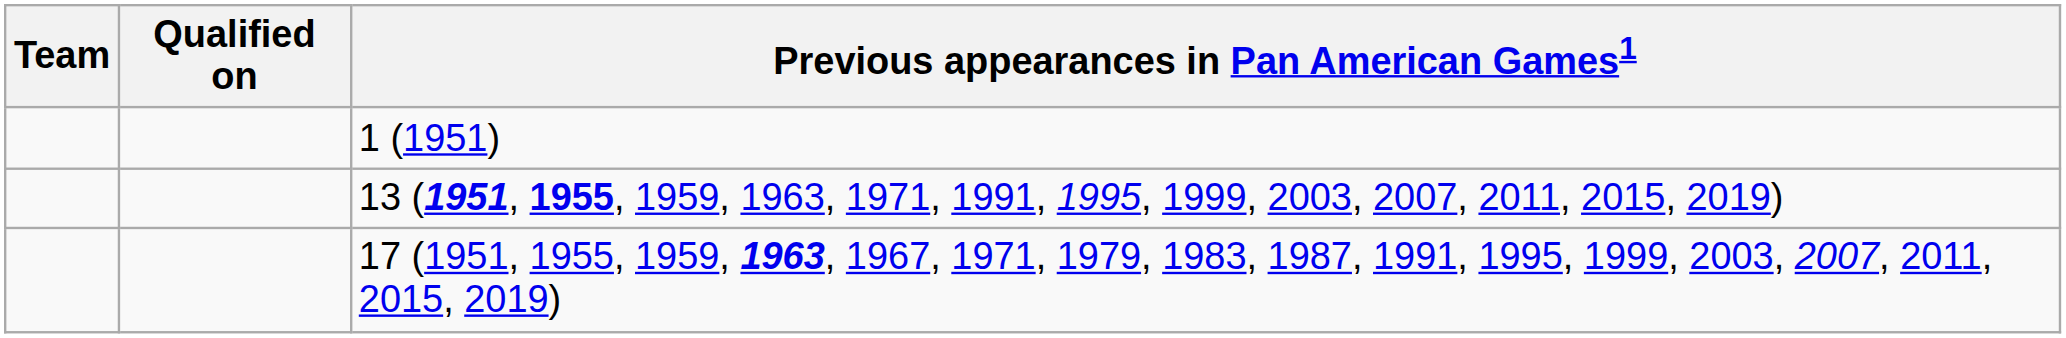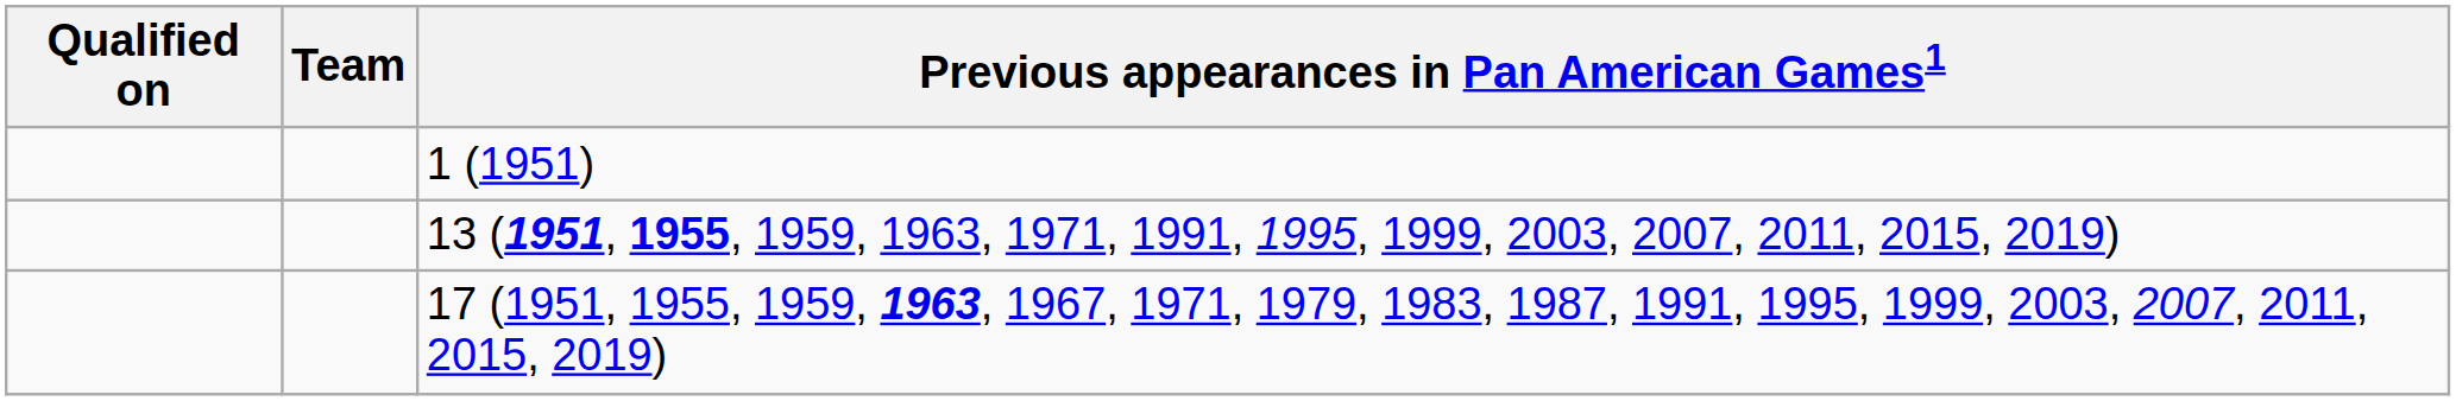 <table class="wikitable sortable">
 <tr>
+<th>Qualified on</th>
 <th>Team</th>
-<th>Qualified on</th>
 <th data-sort-type="number">Previous appearances in <a href='#'>Pan American Games</a><sup><a href='#'>1</a></sup></th>
 </tr>
 <tr>
 <td></td>
 <td></td>
 <td>1 (<a href='#'>1951</a>)</td>
 </tr>
 <tr>
 <td></td>
 <td></td>
 <td>13 (<strong><em><a href='#'>1951</a></em></strong>, <strong><a href='#'>1955</a></strong>, <a href='#'>1959</a>, <a href='#'>1963</a>, <a href='#'>1971</a>, <a href='#'>1991</a>, <em><a href='#'>1995</a></em>, <a href='#'>1999</a>, <a href='#'>2003</a>, <a href='#'>2007</a>, <a href='#'>2011</a>, <a href='#'>2015</a>, <a href='#'>2019</a>)</td>
 </tr>
 <tr>
 <td></td>
 <td></td>
 <td>17 (<a href='#'>1951</a>, <a href='#'>1955</a>, <a href='#'>1959</a>, <strong><em><a href='#'>1963</a></em></strong>, <a href='#'>1967</a>, <a href='#'>1971</a>, <a href='#'>1979</a>, <a href='#'>1983</a>, <a href='#'>1987</a>, <a href='#'>1991</a>, <a href='#'>1995</a>, <a href='#'>1999</a>, <a href='#'>2003</a>, <em><a href='#'>2007</a></em>, <a href='#'>2011</a>, <a href='#'>2015</a>, <a href='#'>2019</a>)</td>
 </tr>
 </table>
